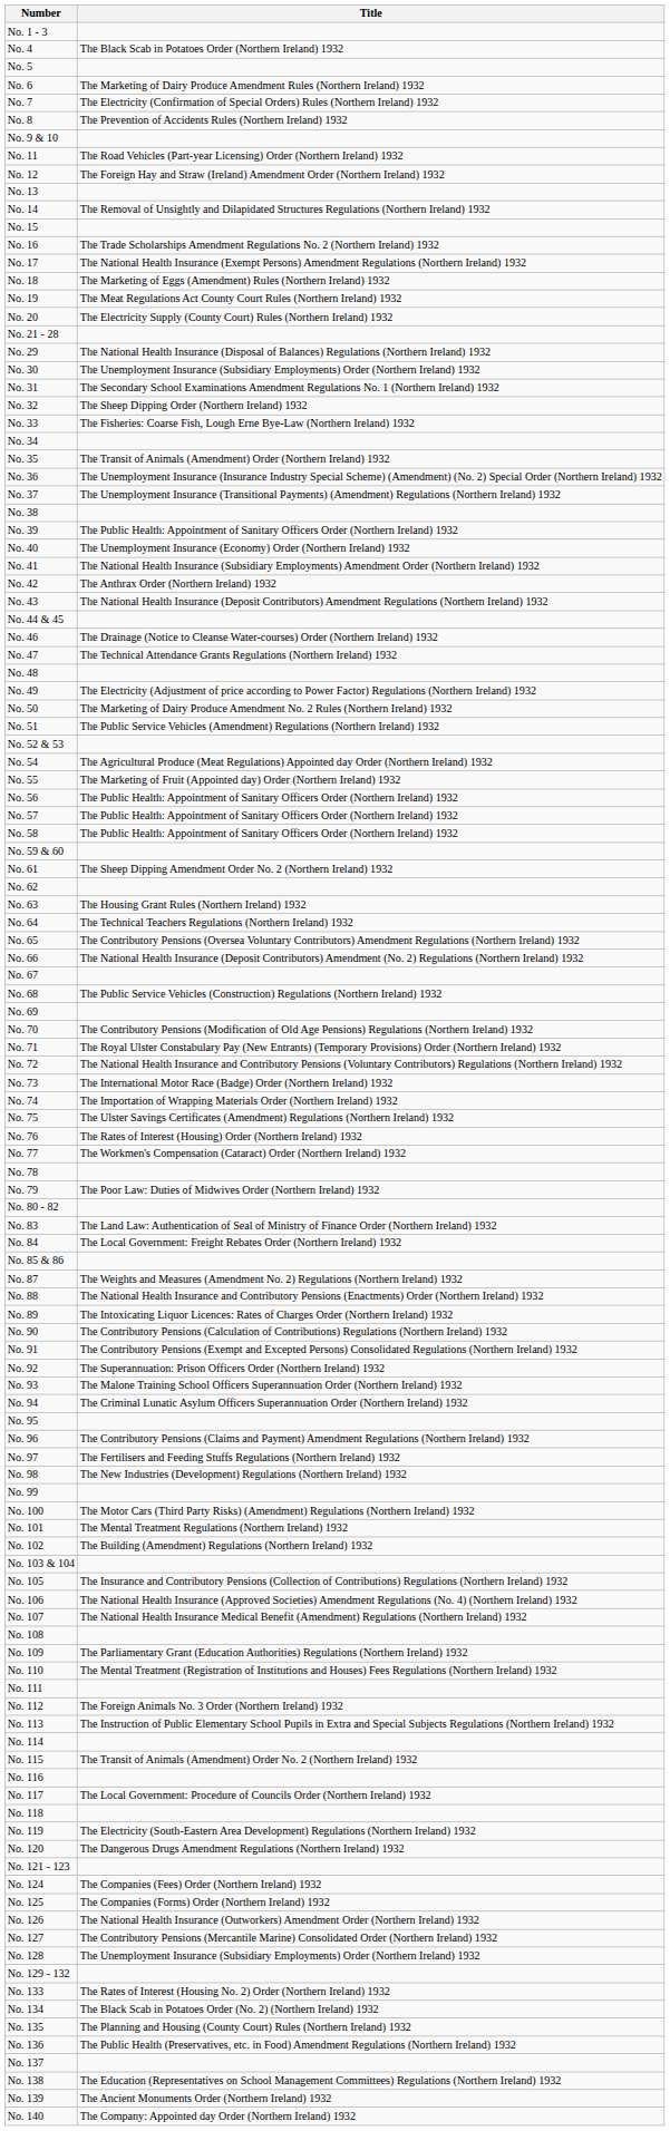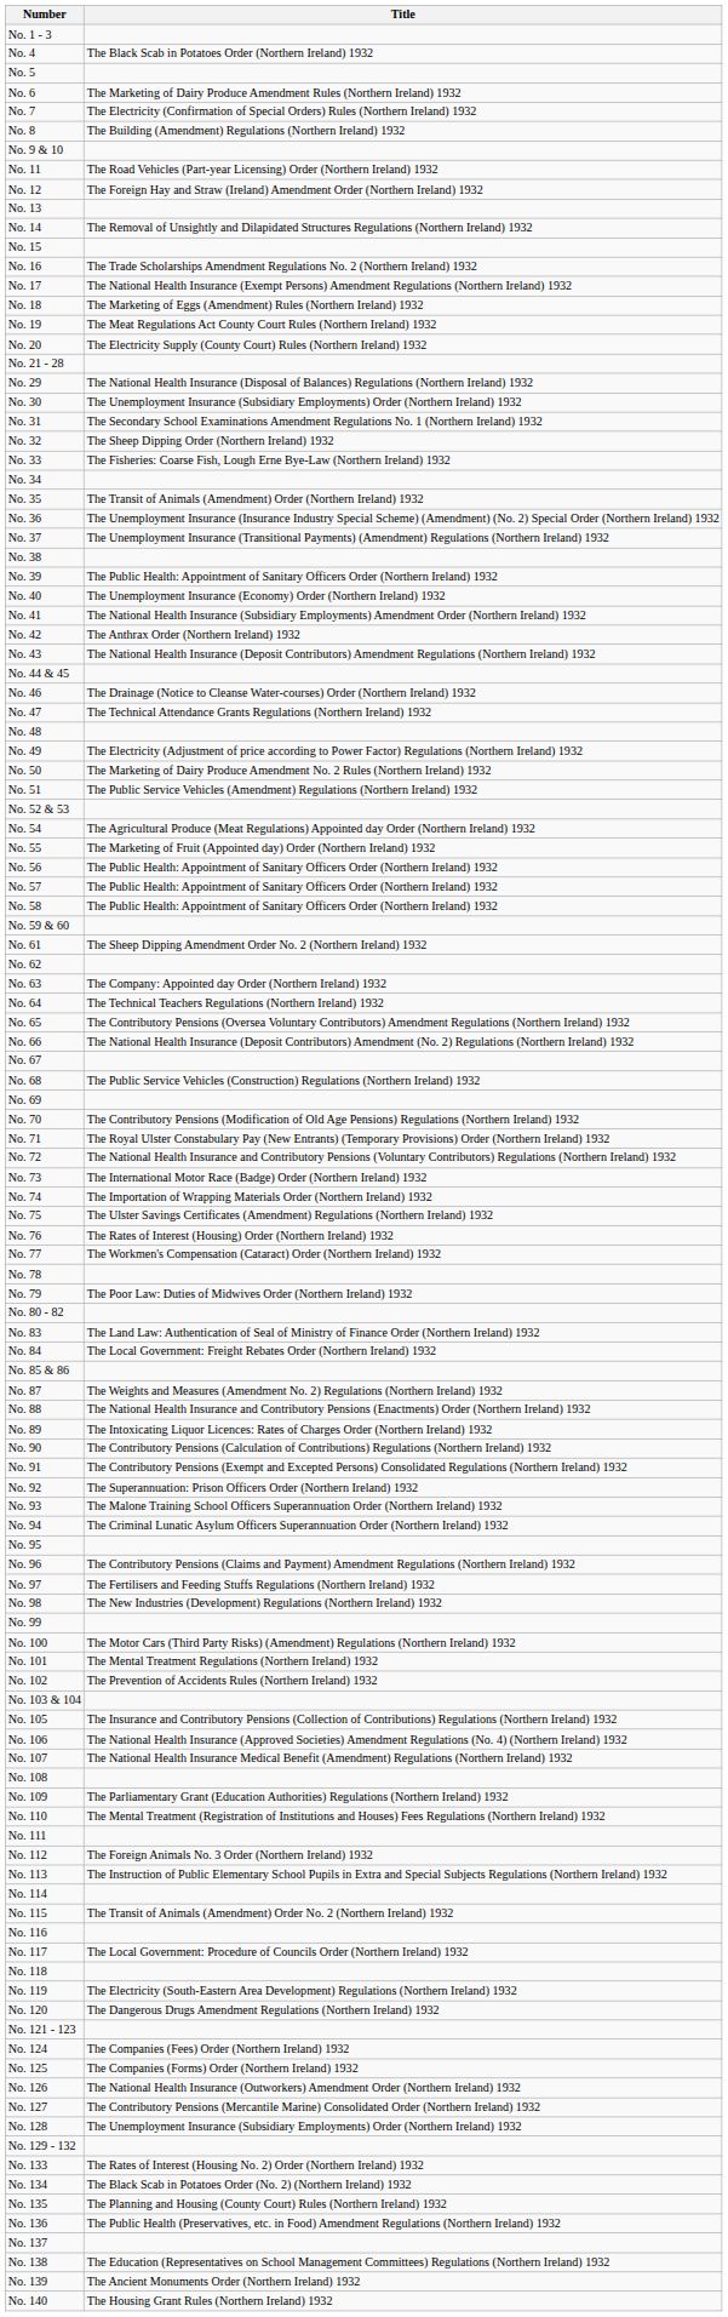 <table class="wikitable collapsible">
 <tr>
 <th>Number</th>
 <th>Title</th>
 </tr>
 <tr>
 <td>No. 1 - 3</td>
 <td></td>
 </tr>
 <tr>
 <td>No. 4</td>
 <td>The Black Scab in Potatoes Order (Northern Ireland) 1932</td>
 </tr>
 <tr>
 <td>No. 5</td>
 <td></td>
 </tr>
 <tr>
 <td>No. 6</td>
 <td>The Marketing of Dairy Produce Amendment Rules (Northern Ireland) 1932</td>
 </tr>
 <tr>
 <td>No. 7</td>
 <td>The Electricity (Confirmation of Special Orders) Rules (Northern Ireland) 1932</td>
 </tr>
 <tr>
 <td>No. 8</td>
-<td>The Prevention of Accidents Rules (Northern Ireland) 1932</td>
+<td>The Building (Amendment) Regulations (Northern Ireland) 1932</td>
 </tr>
 <tr>
 <td>No. 9 & 10</td>
 <td></td>
 </tr>
 <tr>
 <td>No. 11</td>
 <td>The Road Vehicles (Part-year Licensing) Order (Northern Ireland) 1932</td>
 </tr>
 <tr>
 <td>No. 12</td>
 <td>The Foreign Hay and Straw (Ireland) Amendment Order (Northern Ireland) 1932</td>
 </tr>
 <tr>
 <td>No. 13</td>
 <td></td>
 </tr>
 <tr>
 <td>No. 14</td>
 <td>The Removal of Unsightly and Dilapidated Structures Regulations (Northern Ireland) 1932</td>
 </tr>
 <tr>
 <td>No. 15</td>
 <td></td>
 </tr>
 <tr>
 <td>No. 16</td>
 <td>The Trade Scholarships Amendment Regulations No. 2 (Northern Ireland) 1932</td>
 </tr>
 <tr>
 <td>No. 17</td>
 <td>The National Health Insurance (Exempt Persons) Amendment Regulations (Northern Ireland) 1932</td>
 </tr>
 <tr>
 <td>No. 18</td>
 <td>The Marketing of Eggs (Amendment) Rules (Northern Ireland) 1932</td>
 </tr>
 <tr>
 <td>No. 19</td>
 <td>The Meat Regulations Act County Court Rules (Northern Ireland) 1932</td>
 </tr>
 <tr>
 <td>No. 20</td>
 <td>The Electricity Supply (County Court) Rules (Northern Ireland) 1932</td>
 </tr>
 <tr>
 <td>No. 21 - 28</td>
 <td></td>
 </tr>
 <tr>
 <td>No. 29</td>
 <td>The National Health Insurance (Disposal of Balances) Regulations (Northern Ireland) 1932</td>
 </tr>
 <tr>
 <td>No. 30</td>
 <td>The Unemployment Insurance (Subsidiary Employments) Order (Northern Ireland) 1932</td>
 </tr>
 <tr>
 <td>No. 31</td>
 <td>The Secondary School Examinations Amendment Regulations No. 1 (Northern Ireland) 1932</td>
 </tr>
 <tr>
 <td>No. 32</td>
 <td>The Sheep Dipping Order (Northern Ireland) 1932</td>
 </tr>
 <tr>
 <td>No. 33</td>
 <td>The Fisheries: Coarse Fish, Lough Erne Bye-Law (Northern Ireland) 1932</td>
 </tr>
 <tr>
 <td>No. 34</td>
 <td></td>
 </tr>
 <tr>
 <td>No. 35</td>
 <td>The Transit of Animals (Amendment) Order (Northern Ireland) 1932</td>
 </tr>
 <tr>
 <td>No. 36</td>
 <td>The Unemployment Insurance (Insurance Industry Special Scheme) (Amendment) (No. 2) Special Order (Northern Ireland) 1932</td>
 </tr>
 <tr>
 <td>No. 37</td>
 <td>The Unemployment Insurance (Transitional Payments) (Amendment) Regulations (Northern Ireland) 1932</td>
 </tr>
 <tr>
 <td>No. 38</td>
 <td></td>
 </tr>
 <tr>
 <td>No. 39</td>
 <td>The Public Health: Appointment of Sanitary Officers Order (Northern Ireland) 1932</td>
 </tr>
 <tr>
 <td>No. 40</td>
 <td>The Unemployment Insurance (Economy) Order (Northern Ireland) 1932</td>
 </tr>
 <tr>
 <td>No. 41</td>
 <td>The National Health Insurance (Subsidiary Employments) Amendment Order (Northern Ireland) 1932</td>
 </tr>
 <tr>
 <td>No. 42</td>
 <td>The Anthrax Order (Northern Ireland) 1932</td>
 </tr>
 <tr>
 <td>No. 43</td>
 <td>The National Health Insurance (Deposit Contributors) Amendment Regulations (Northern Ireland) 1932</td>
 </tr>
 <tr>
 <td>No. 44 & 45</td>
 <td></td>
 </tr>
 <tr>
 <td>No. 46</td>
 <td>The Drainage (Notice to Cleanse Water-courses) Order (Northern Ireland) 1932</td>
 </tr>
 <tr>
 <td>No. 47</td>
 <td>The Technical Attendance Grants Regulations (Northern Ireland) 1932</td>
 </tr>
 <tr>
 <td>No. 48</td>
 <td></td>
 </tr>
 <tr>
 <td>No. 49</td>
 <td>The Electricity (Adjustment of price according to Power Factor) Regulations (Northern Ireland) 1932</td>
 </tr>
 <tr>
 <td>No. 50</td>
 <td>The Marketing of Dairy Produce Amendment No. 2 Rules (Northern Ireland) 1932</td>
 </tr>
 <tr>
 <td>No. 51</td>
 <td>The Public Service Vehicles (Amendment) Regulations (Northern Ireland) 1932</td>
 </tr>
 <tr>
 <td>No. 52 & 53</td>
 <td></td>
 </tr>
 <tr>
 <td>No. 54</td>
 <td>The Agricultural Produce (Meat Regulations) Appointed day Order (Northern Ireland) 1932</td>
 </tr>
 <tr>
 <td>No. 55</td>
 <td>The Marketing of Fruit (Appointed day) Order (Northern Ireland) 1932</td>
 </tr>
 <tr>
 <td>No. 56</td>
 <td>The Public Health: Appointment of Sanitary Officers Order (Northern Ireland) 1932</td>
 </tr>
 <tr>
 <td>No. 57</td>
 <td>The Public Health: Appointment of Sanitary Officers Order (Northern Ireland) 1932</td>
 </tr>
 <tr>
 <td>No. 58</td>
 <td>The Public Health: Appointment of Sanitary Officers Order (Northern Ireland) 1932</td>
 </tr>
 <tr>
 <td>No. 59 & 60</td>
 <td></td>
 </tr>
 <tr>
 <td>No. 61</td>
 <td>The Sheep Dipping Amendment Order No. 2 (Northern Ireland) 1932</td>
 </tr>
 <tr>
 <td>No. 62</td>
 <td></td>
 </tr>
 <tr>
 <td>No. 63</td>
-<td>The Housing Grant Rules (Northern Ireland) 1932</td>
+<td>The Company: Appointed day Order (Northern Ireland) 1932</td>
 </tr>
 <tr>
 <td>No. 64</td>
 <td>The Technical Teachers Regulations (Northern Ireland) 1932</td>
 </tr>
 <tr>
 <td>No. 65</td>
 <td>The Contributory Pensions (Oversea Voluntary Contributors) Amendment Regulations (Northern Ireland) 1932</td>
 </tr>
 <tr>
 <td>No. 66</td>
 <td>The National Health Insurance (Deposit Contributors) Amendment (No. 2) Regulations (Northern Ireland) 1932</td>
 </tr>
 <tr>
 <td>No. 67</td>
 <td></td>
 </tr>
 <tr>
 <td>No. 68</td>
 <td>The Public Service Vehicles (Construction) Regulations (Northern Ireland) 1932</td>
 </tr>
 <tr>
 <td>No. 69</td>
 <td></td>
 </tr>
 <tr>
 <td>No. 70</td>
 <td>The Contributory Pensions (Modification of Old Age Pensions) Regulations (Northern Ireland) 1932</td>
 </tr>
 <tr>
 <td>No. 71</td>
 <td>The Royal Ulster Constabulary Pay (New Entrants) (Temporary Provisions) Order (Northern Ireland) 1932</td>
 </tr>
 <tr>
 <td>No. 72</td>
 <td>The National Health Insurance and Contributory Pensions (Voluntary Contributors) Regulations (Northern Ireland) 1932</td>
 </tr>
 <tr>
 <td>No. 73</td>
 <td>The International Motor Race (Badge) Order (Northern Ireland) 1932</td>
 </tr>
 <tr>
 <td>No. 74</td>
 <td>The Importation of Wrapping Materials Order (Northern Ireland) 1932</td>
 </tr>
 <tr>
 <td>No. 75</td>
 <td>The Ulster Savings Certificates (Amendment) Regulations (Northern Ireland) 1932</td>
 </tr>
 <tr>
 <td>No. 76</td>
 <td>The Rates of Interest (Housing) Order (Northern Ireland) 1932</td>
 </tr>
 <tr>
 <td>No. 77</td>
 <td>The Workmen's Compensation (Cataract) Order (Northern Ireland) 1932</td>
 </tr>
 <tr>
 <td>No. 78</td>
 <td></td>
 </tr>
 <tr>
 <td>No. 79</td>
 <td>The Poor Law: Duties of Midwives Order (Northern Ireland) 1932</td>
 </tr>
 <tr>
 <td>No. 80 - 82</td>
 <td></td>
 </tr>
 <tr>
 <td>No. 83</td>
 <td>The Land Law: Authentication of Seal of Ministry of Finance Order (Northern Ireland) 1932</td>
 </tr>
 <tr>
 <td>No. 84</td>
 <td>The Local Government: Freight Rebates Order (Northern Ireland) 1932</td>
 </tr>
 <tr>
 <td>No. 85 & 86</td>
 <td></td>
 </tr>
 <tr>
 <td>No. 87</td>
 <td>The Weights and Measures (Amendment No. 2) Regulations (Northern Ireland) 1932</td>
 </tr>
 <tr>
 <td>No. 88</td>
 <td>The National Health Insurance and Contributory Pensions (Enactments) Order (Northern Ireland) 1932</td>
 </tr>
 <tr>
 <td>No. 89</td>
 <td>The Intoxicating Liquor Licences: Rates of Charges Order (Northern Ireland) 1932</td>
 </tr>
 <tr>
 <td>No. 90</td>
 <td>The Contributory Pensions (Calculation of Contributions) Regulations (Northern Ireland) 1932</td>
 </tr>
 <tr>
 <td>No. 91</td>
 <td>The Contributory Pensions (Exempt and Excepted Persons) Consolidated Regulations (Northern Ireland) 1932</td>
 </tr>
 <tr>
 <td>No. 92</td>
 <td>The Superannuation: Prison Officers Order (Northern Ireland) 1932</td>
 </tr>
 <tr>
 <td>No. 93</td>
 <td>The Malone Training School Officers Superannuation Order (Northern Ireland) 1932</td>
 </tr>
 <tr>
 <td>No. 94</td>
 <td>The Criminal Lunatic Asylum Officers Superannuation Order (Northern Ireland) 1932</td>
 </tr>
 <tr>
 <td>No. 95</td>
 <td></td>
 </tr>
 <tr>
 <td>No. 96</td>
 <td>The Contributory Pensions (Claims and Payment) Amendment Regulations (Northern Ireland) 1932</td>
 </tr>
 <tr>
 <td>No. 97</td>
 <td>The Fertilisers and Feeding Stuffs Regulations (Northern Ireland) 1932</td>
 </tr>
 <tr>
 <td>No. 98</td>
 <td>The New Industries (Development) Regulations (Northern Ireland) 1932</td>
 </tr>
 <tr>
 <td>No. 99</td>
 <td></td>
 </tr>
 <tr>
 <td>No. 100</td>
 <td>The Motor Cars (Third Party Risks) (Amendment) Regulations (Northern Ireland) 1932</td>
 </tr>
 <tr>
 <td>No. 101</td>
 <td>The Mental Treatment Regulations (Northern Ireland) 1932</td>
 </tr>
 <tr>
 <td>No. 102</td>
-<td>The Building (Amendment) Regulations (Northern Ireland) 1932</td>
+<td>The Prevention of Accidents Rules (Northern Ireland) 1932</td>
 </tr>
 <tr>
 <td>No. 103 & 104</td>
 <td></td>
 </tr>
 <tr>
 <td>No. 105</td>
 <td>The Insurance and Contributory Pensions (Collection of Contributions) Regulations (Northern Ireland) 1932</td>
 </tr>
 <tr>
 <td>No. 106</td>
 <td>The National Health Insurance (Approved Societies) Amendment Regulations (No. 4) (Northern Ireland) 1932</td>
 </tr>
 <tr>
 <td>No. 107</td>
 <td>The National Health Insurance Medical Benefit (Amendment) Regulations (Northern Ireland) 1932</td>
 </tr>
 <tr>
 <td>No. 108</td>
 <td></td>
 </tr>
 <tr>
 <td>No. 109</td>
 <td>The Parliamentary Grant (Education Authorities) Regulations (Northern Ireland) 1932</td>
 </tr>
 <tr>
 <td>No. 110</td>
 <td>The Mental Treatment (Registration of Institutions and Houses) Fees Regulations (Northern Ireland) 1932</td>
 </tr>
 <tr>
 <td>No. 111</td>
 <td></td>
 </tr>
 <tr>
 <td>No. 112</td>
 <td>The Foreign Animals No. 3 Order (Northern Ireland) 1932</td>
 </tr>
 <tr>
 <td>No. 113</td>
 <td>The Instruction of Public Elementary School Pupils in Extra and Special Subjects Regulations (Northern Ireland) 1932</td>
 </tr>
 <tr>
 <td>No. 114</td>
 <td></td>
 </tr>
 <tr>
 <td>No. 115</td>
 <td>The Transit of Animals (Amendment) Order No. 2 (Northern Ireland) 1932</td>
 </tr>
 <tr>
 <td>No. 116</td>
 <td></td>
 </tr>
 <tr>
 <td>No. 117</td>
 <td>The Local Government: Procedure of Councils Order (Northern Ireland) 1932</td>
 </tr>
 <tr>
 <td>No. 118</td>
 <td></td>
 </tr>
 <tr>
 <td>No. 119</td>
 <td>The Electricity (South-Eastern Area Development) Regulations (Northern Ireland) 1932</td>
 </tr>
 <tr>
 <td>No. 120</td>
 <td>The Dangerous Drugs Amendment Regulations (Northern Ireland) 1932</td>
 </tr>
 <tr>
 <td>No. 121 - 123</td>
 <td></td>
 </tr>
 <tr>
 <td>No. 124</td>
 <td>The Companies (Fees) Order (Northern Ireland) 1932</td>
 </tr>
 <tr>
 <td>No. 125</td>
 <td>The Companies (Forms) Order (Northern Ireland) 1932</td>
 </tr>
 <tr>
 <td>No. 126</td>
 <td>The National Health Insurance (Outworkers) Amendment Order (Northern Ireland) 1932</td>
 </tr>
 <tr>
 <td>No. 127</td>
 <td>The Contributory Pensions (Mercantile Marine) Consolidated Order (Northern Ireland) 1932</td>
 </tr>
 <tr>
 <td>No. 128</td>
 <td>The Unemployment Insurance (Subsidiary Employments) Order (Northern Ireland) 1932</td>
 </tr>
 <tr>
 <td>No. 129 - 132</td>
 <td></td>
 </tr>
 <tr>
 <td>No. 133</td>
 <td>The Rates of Interest (Housing No. 2) Order (Northern Ireland) 1932</td>
 </tr>
 <tr>
 <td>No. 134</td>
 <td>The Black Scab in Potatoes Order (No. 2) (Northern Ireland) 1932</td>
 </tr>
 <tr>
 <td>No. 135</td>
 <td>The Planning and Housing (County Court) Rules (Northern Ireland) 1932</td>
 </tr>
 <tr>
 <td>No. 136</td>
 <td>The Public Health (Preservatives, etc. in Food) Amendment Regulations (Northern Ireland) 1932</td>
 </tr>
 <tr>
 <td>No. 137</td>
 <td></td>
 </tr>
 <tr>
 <td>No. 138</td>
 <td>The Education (Representatives on School Management Committees) Regulations (Northern Ireland) 1932</td>
 </tr>
 <tr>
 <td>No. 139</td>
 <td>The Ancient Monuments Order (Northern Ireland) 1932</td>
 </tr>
 <tr>
 <td>No. 140</td>
-<td>The Company: Appointed day Order (Northern Ireland) 1932</td>
+<td>The Housing Grant Rules (Northern Ireland) 1932</td>
 </tr>
 </table>
